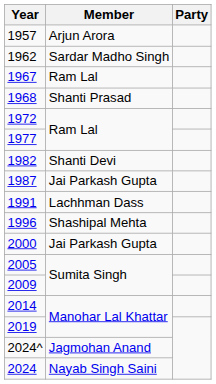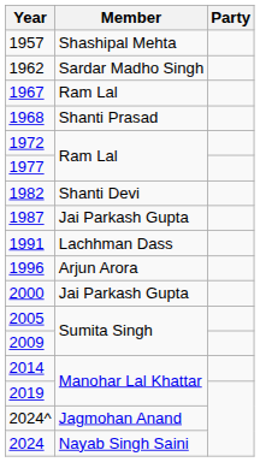 <table class="wikitable">
 <tr>
 <th>Year</th>
 <th>Member</th>
 <th colspan=2>Party</th>
 </tr>
 <tr>
 <td>1957</td>
-<td>Arjun Arora</td>
+<td>Shashipal Mehta</td>
 <td></td>
 </tr>
 <tr>
 <td>1962</td>
 <td>Sardar Madho Singh</td>
 <td></td>
 </tr>
 <tr>
 <td><a href='#'>1967</a></td>
 <td>Ram Lal</td>
 <td></td>
 </tr>
 <tr>
 <td><a href='#'>1968</a></td>
 <td>Shanti Prasad</td>
 <td></td>
 </tr>
 <tr>
 <td><a href='#'>1972</a></td>
 <td rowspan=2>Ram Lal</td>
 <td></td>
 </tr>
 <tr>
 <td><a href='#'>1977</a></td>
 <td></td>
 </tr>
 <tr>
 <td><a href='#'>1982</a></td>
 <td>Shanti Devi</td>
 <td></td>
 </tr>
 <tr>
 <td><a href='#'>1987</a></td>
 <td>Jai Parkash Gupta</td>
 <td></td>
 </tr>
 <tr>
 <td><a href='#'>1991</a></td>
 <td>Lachhman Dass</td>
 <td></td>
 </tr>
 <tr>
 <td><a href='#'>1996</a></td>
-<td>Shashipal Mehta</td>
+<td>Arjun Arora</td>
 <td></td>
 </tr>
 <tr>
 <td><a href='#'>2000</a></td>
 <td>Jai Parkash Gupta</td>
 <td></td>
 </tr>
 <tr>
 <td><a href='#'>2005</a></td>
 <td rowspan=2>Sumita Singh</td>
 <td></td>
 </tr>
 <tr>
 <td><a href='#'>2009</a></td>
 </tr>
 <tr>
 <td><a href='#'>2014</a></td>
 <td rowspan=2><a href='#'>Manohar Lal Khattar</a></td>
 <td></td>
 </tr>
 <tr>
 <td><a href='#'>2019</a></td>
 </tr>
 <tr>
 <td>2024^</td>
 <td><a href='#'>Jagmohan Anand</a></td>
 </tr>
 <tr>
 <td><a href='#'>2024</a></td>
 <td><a href='#'>Nayab Singh Saini</a></td>
 </tr>
 </table>
